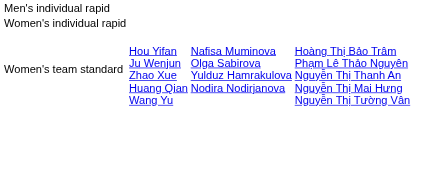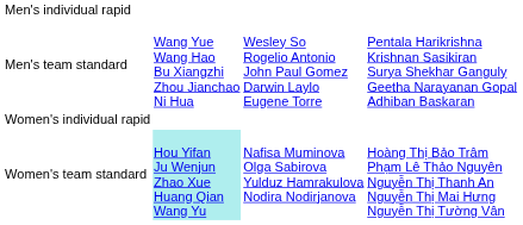 <table>
 <tr>
 <td>Men's individual rapid<br></td>
 <td></td>
 <td></td>
 <td></td>
+</tr>
+<tr>
+<td>Men's team standard<br></td>
+<td><br><a href='#'>Wang Yue</a><br><a href='#'>Wang Hao</a><br><a href='#'>Bu Xiangzhi</a><br><a href='#'>Zhou Jianchao</a><br><a href='#'>Ni Hua</a></td>
+<td><br><a href='#'>Wesley So</a><br><a href='#'>Rogelio Antonio</a><br><a href='#'>John Paul Gomez</a><br><a href='#'>Darwin Laylo</a><br><a href='#'>Eugene Torre</a></td>
+<td><br><a href='#'>Pentala Harikrishna</a><br><a href='#'>Krishnan Sasikiran</a><br><a href='#'>Surya Shekhar Ganguly</a><br><a href='#'>Geetha Narayanan Gopal</a><br><a href='#'>Adhiban Baskaran</a></td>
 </tr>
 <tr>
 <td>Women's individual rapid<br></td>
 <td></td>
 <td></td>
 <td></td>
 </tr>
 <tr>
 <td>Women's team standard<br></td>
-<td><br><a href='#'>Hou Yifan</a><br><a href='#'>Ju Wenjun</a><br><a href='#'>Zhao Xue</a><br><a href='#'>Huang Qian</a><br><a href='#'>Wang Yu</a></td>
+<td style="background: paleturquoise;"><br><a href='#'>Hou Yifan</a><br><a href='#'>Ju Wenjun</a><br><a href='#'>Zhao Xue</a><br><a href='#'>Huang Qian</a><br><a href='#'>Wang Yu</a></td>
 <td valign="top"><br><a href='#'>Nafisa Muminova</a><br><a href='#'>Olga Sabirova</a><br><a href='#'>Yulduz Hamrakulova</a><br><a href='#'>Nodira Nodirjanova</a></td>
 <td><br><a href='#'>Hoàng Thị Bảo Trâm</a><br><a href='#'>Phạm Lê Thảo Nguyên</a><br><a href='#'>Nguyễn Thị Thanh An</a><br><a href='#'>Nguyễn Thị Mai Hưng</a><br><a href='#'>Nguyễn Thị Tường Vân</a></td>
 </tr>
 </table>
